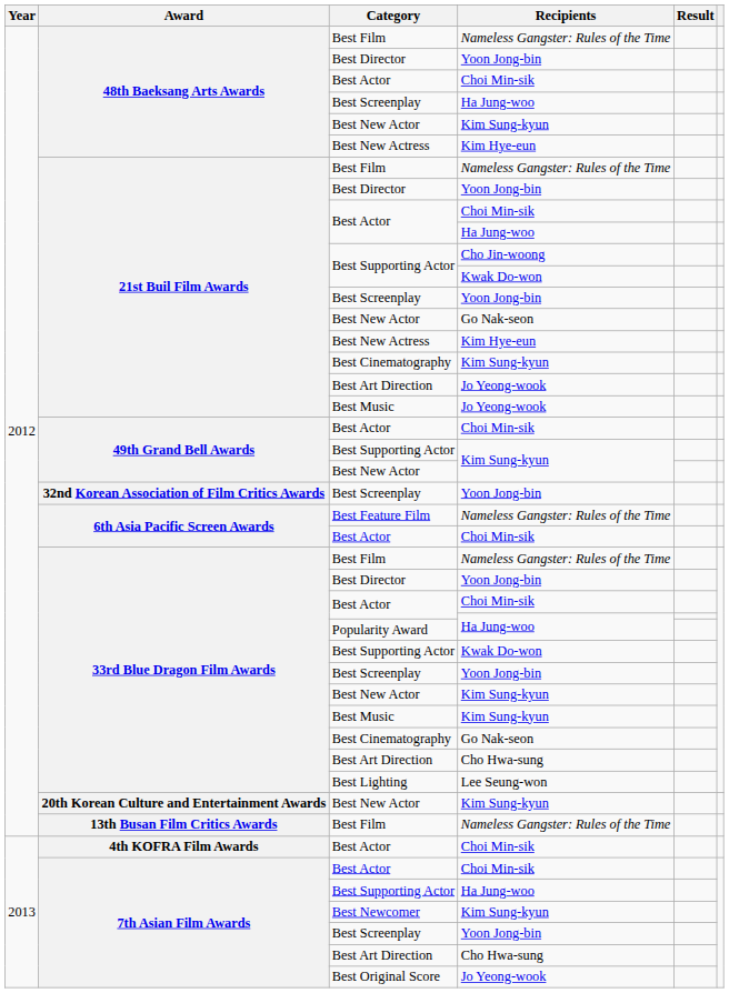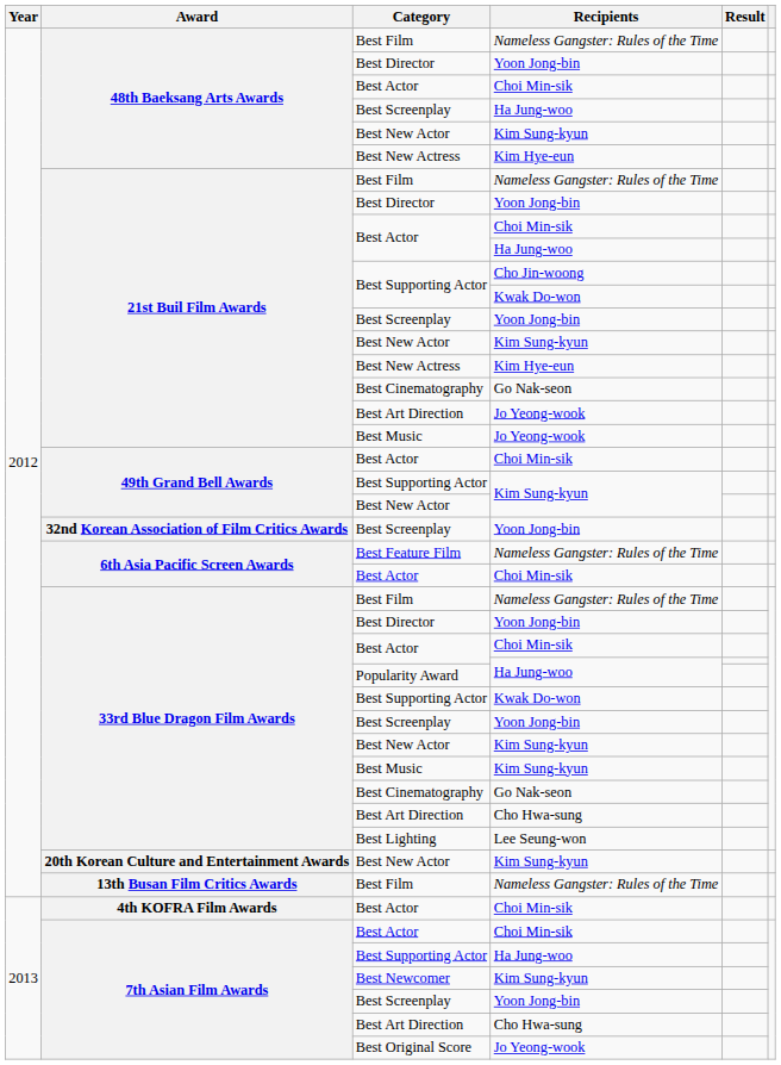 <table class="wikitable plainrowheaders sortable">
 <tr>
 <th scope="col">Year</th>
 <th scope="col">Award</th>
 <th scope="col">Category</th>
 <th scope="col">Recipients</th>
 <th scope="col">Result</th>
 <th scope="col"></th>
 </tr>
 <tr>
 <td rowspan="38" style="text-align:center;">2012</td>
 <th rowspan="6" scope="row"><a href='#'>48th Baeksang Arts Awards</a></th>
 <td>Best Film</td>
 <td><em>Nameless Gangster: Rules of the Time</em></td>
 <td></td>
 <td></td>
 </tr>
 <tr>
 <td>Best Director</td>
 <td><a href='#'>Yoon Jong-bin</a></td>
 <td></td>
 <td></td>
 </tr>
 <tr>
 <td>Best Actor</td>
 <td><a href='#'>Choi Min-sik</a></td>
 <td></td>
 <td></td>
 </tr>
 <tr>
 <td>Best Screenplay</td>
 <td><a href='#'>Ha Jung-woo</a></td>
 <td></td>
 <td></td>
 </tr>
 <tr>
 <td>Best New Actor</td>
 <td><a href='#'>Kim Sung-kyun</a></td>
 <td></td>
 <td></td>
 </tr>
 <tr>
 <td>Best New Actress</td>
 <td><a href='#'>Kim Hye-eun</a></td>
 <td></td>
 <td></td>
 </tr>
 <tr>
 <th rowspan="12" scope="row"><a href='#'>21st Buil Film Awards</a></th>
 <td>Best Film</td>
 <td><em>Nameless Gangster: Rules of the Time</em></td>
 <td></td>
 <td></td>
 </tr>
 <tr>
 <td>Best Director</td>
 <td><a href='#'>Yoon Jong-bin</a></td>
 <td></td>
 <td></td>
 </tr>
 <tr>
 <td rowspan="2">Best Actor</td>
 <td><a href='#'>Choi Min-sik</a></td>
 <td></td>
 <td></td>
 </tr>
 <tr>
 <td><a href='#'>Ha Jung-woo</a></td>
 <td></td>
 <td></td>
 </tr>
 <tr>
 <td rowspan="2">Best Supporting Actor</td>
 <td><a href='#'>Cho Jin-woong</a></td>
 <td></td>
 <td></td>
 </tr>
 <tr>
 <td><a href='#'>Kwak Do-won</a></td>
 <td></td>
 <td></td>
 </tr>
 <tr>
 <td>Best Screenplay</td>
 <td><a href='#'>Yoon Jong-bin</a></td>
 <td></td>
 <td></td>
 </tr>
 <tr>
 <td>Best New Actor</td>
-<td>Go Nak-seon</td>
+<td><a href='#'>Kim Sung-kyun</a></td>
 <td></td>
 <td></td>
 </tr>
 <tr>
 <td>Best New Actress</td>
 <td><a href='#'>Kim Hye-eun</a></td>
 <td></td>
 <td></td>
 </tr>
 <tr>
 <td>Best Cinematography</td>
-<td><a href='#'>Kim Sung-kyun</a></td>
+<td>Go Nak-seon</td>
 <td></td>
 <td></td>
 </tr>
 <tr>
 <td>Best Art Direction</td>
 <td><a href='#'>Jo Yeong-wook</a></td>
 <td></td>
 <td></td>
 </tr>
 <tr>
 <td>Best Music</td>
 <td><a href='#'>Jo Yeong-wook</a></td>
 <td></td>
 <td></td>
 </tr>
 <tr>
 <th rowspan="3" scope="row"><a href='#'>49th Grand Bell Awards</a></th>
 <td>Best Actor</td>
 <td><a href='#'>Choi Min-sik</a></td>
 <td></td>
 <td></td>
 </tr>
 <tr>
 <td>Best Supporting Actor</td>
 <td rowspan="2"><a href='#'>Kim Sung-kyun</a></td>
 <td></td>
 <td></td>
 </tr>
 <tr>
 <td>Best New Actor</td>
 <td></td>
 <td></td>
 </tr>
 <tr>
 <th scope="row">32nd <a href='#'>Korean Association of Film Critics Awards</a></th>
 <td>Best Screenplay</td>
 <td><a href='#'>Yoon Jong-bin</a></td>
 <td></td>
 <td></td>
 </tr>
 <tr>
 <th rowspan="2" scope="row"><a href='#'>6th Asia Pacific Screen Awards</a></th>
 <td><a href='#'>Best Feature Film</a></td>
 <td><em>Nameless Gangster: Rules of the Time</em></td>
 <td></td>
 <td></td>
 </tr>
 <tr>
 <td><a href='#'>Best Actor</a></td>
 <td><a href='#'>Choi Min-sik</a></td>
 <td></td>
 <td></td>
 </tr>
 <tr>
 <th rowspan="12" scope="row"><a href='#'>33rd Blue Dragon Film Awards</a></th>
 <td>Best Film</td>
 <td><em>Nameless Gangster: Rules of the Time</em></td>
 <td></td>
 <td rowspan="12"></td>
 </tr>
 <tr>
 <td>Best Director</td>
 <td><a href='#'>Yoon Jong-bin</a></td>
 <td></td>
 </tr>
 <tr>
 <td rowspan="2">Best Actor</td>
 <td><a href='#'>Choi Min-sik</a></td>
 <td></td>
 </tr>
 <tr>
 <td rowspan="2"><a href='#'>Ha Jung-woo</a></td>
 <td></td>
 </tr>
 <tr>
 <td>Popularity Award</td>
 <td></td>
 </tr>
 <tr>
 <td>Best Supporting Actor</td>
 <td><a href='#'>Kwak Do-won</a></td>
 <td></td>
 </tr>
 <tr>
 <td>Best Screenplay</td>
 <td><a href='#'>Yoon Jong-bin</a></td>
 <td></td>
 </tr>
 <tr>
 <td>Best New Actor</td>
 <td><a href='#'>Kim Sung-kyun</a></td>
 <td></td>
 </tr>
 <tr>
 <td>Best Music</td>
 <td><a href='#'>Kim Sung-kyun</a></td>
 <td></td>
 </tr>
 <tr>
 <td>Best Cinematography</td>
 <td>Go Nak-seon</td>
 <td></td>
 </tr>
 <tr>
 <td>Best Art Direction</td>
 <td>Cho Hwa-sung</td>
 <td></td>
 </tr>
 <tr>
 <td>Best Lighting</td>
 <td>Lee Seung-won</td>
 <td></td>
 </tr>
 <tr>
 <th scope="row">20th Korean Culture and Entertainment Awards</th>
 <td>Best New Actor</td>
 <td><a href='#'>Kim Sung-kyun</a></td>
 <td></td>
 <td></td>
 </tr>
 <tr>
 <th scope="row">13th <a href='#'>Busan Film Critics Awards</a></th>
 <td>Best Film</td>
 <td><em>Nameless Gangster: Rules of the Time</em></td>
 <td></td>
 <td></td>
 </tr>
 <tr>
 <td rowspan="7" style="text-align:center;">2013</td>
 <th scope="row">4th KOFRA Film Awards</th>
 <td>Best Actor</td>
 <td><a href='#'>Choi Min-sik</a></td>
 <td></td>
 <td></td>
 </tr>
 <tr>
 <th rowspan="6" scope="row"><a href='#'>7th Asian Film Awards</a></th>
 <td><a href='#'>Best Actor</a></td>
 <td><a href='#'>Choi Min-sik</a></td>
 <td></td>
 <td rowspan="6"></td>
 </tr>
 <tr>
 <td><a href='#'>Best Supporting Actor</a></td>
 <td><a href='#'>Ha Jung-woo</a></td>
 <td></td>
 </tr>
 <tr>
 <td><a href='#'>Best Newcomer</a></td>
 <td><a href='#'>Kim Sung-kyun</a></td>
 <td></td>
 </tr>
 <tr>
 <td>Best Screenplay</td>
 <td><a href='#'>Yoon Jong-bin</a></td>
 <td></td>
 </tr>
 <tr>
 <td>Best Art Direction</td>
 <td>Cho Hwa-sung</td>
 <td></td>
 </tr>
 <tr>
 <td>Best Original Score</td>
 <td><a href='#'>Jo Yeong-wook</a></td>
 <td></td>
 </tr>
 </table>
